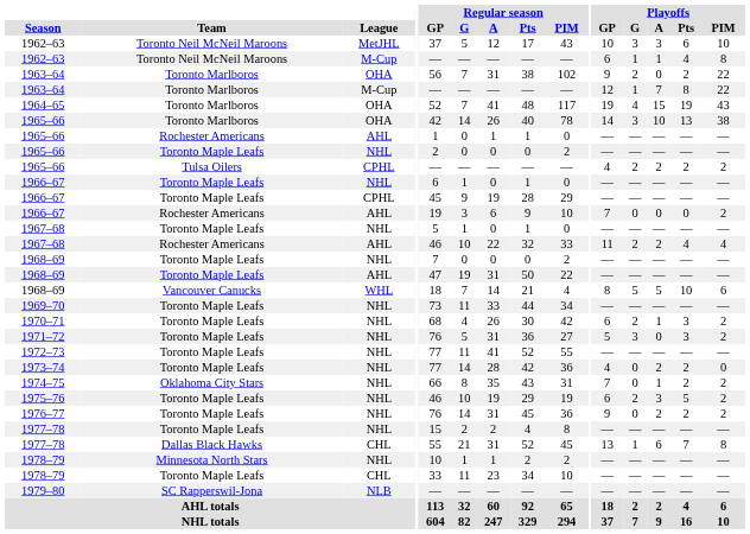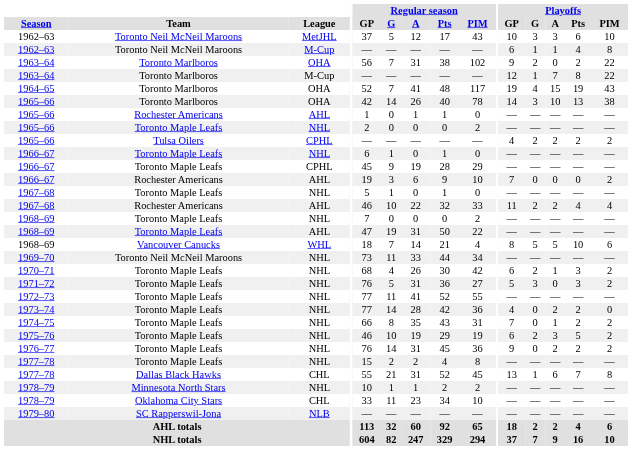 <table border="0" cellpadding="1" cellspacing="0" style="text-align:center; width:60em">
 <tr bgcolor="#e0e0e0">
 <th colspan="3" bgcolor="#ffffff"></th>
 <th rowspan="100" bgcolor="#ffffff"></th>
 <th colspan="5"><a href='#'>Regular season</a></th>
 <th rowspan="100" bgcolor="#ffffff"></th>
 <th colspan="5"><a href='#'>Playoffs</a></th>
 </tr>
 <tr bgcolor="#e0e0e0">
 <th><a href='#'>Season</a></th>
 <th>Team</th>
 <th>League</th>
 <th>GP</th>
 <th><a href='#'>G</a></th>
 <th><a href='#'>A</a></th>
 <th><a href='#'>Pts</a></th>
 <th><a href='#'>PIM</a></th>
 <th>GP</th>
 <th>G</th>
 <th>A</th>
 <th>Pts</th>
 <th>PIM</th>
 </tr>
 <tr>
 <td>1962–63</td>
 <td><a href='#'>Toronto Neil McNeil Maroons</a></td>
 <td><a href='#'>MetJHL</a></td>
 <td>37</td>
 <td>5</td>
 <td>12</td>
 <td>17</td>
 <td>43</td>
 <td>10</td>
 <td>3</td>
 <td>3</td>
 <td>6</td>
 <td>10</td>
 </tr>
 <tr bgcolor="#f0f0f0">
 <td><a href='#'>1962–63</a></td>
 <td>Toronto Neil McNeil Maroons</td>
 <td><a href='#'>M-Cup</a></td>
 <td>—</td>
 <td>—</td>
 <td>—</td>
 <td>—</td>
 <td>—</td>
 <td>6</td>
 <td>1</td>
 <td>1</td>
 <td>4</td>
 <td>8</td>
 </tr>
 <tr>
 <td><a href='#'>1963–64</a></td>
 <td><a href='#'>Toronto Marlboros</a></td>
 <td><a href='#'>OHA</a></td>
 <td>56</td>
 <td>7</td>
 <td>31</td>
 <td>38</td>
 <td>102</td>
 <td>9</td>
 <td>2</td>
 <td>0</td>
 <td>2</td>
 <td>22</td>
 </tr>
 <tr bgcolor="#f0f0f0">
 <td><a href='#'>1963–64</a></td>
 <td>Toronto Marlboros</td>
 <td>M-Cup</td>
 <td>—</td>
 <td>—</td>
 <td>—</td>
 <td>—</td>
 <td>—</td>
 <td>12</td>
 <td>1</td>
 <td>7</td>
 <td>8</td>
 <td>22</td>
 </tr>
 <tr>
 <td><a href='#'>1964–65</a></td>
 <td>Toronto Marlboros</td>
 <td>OHA</td>
 <td>52</td>
 <td>7</td>
 <td>41</td>
 <td>48</td>
 <td>117</td>
 <td>19</td>
 <td>4</td>
 <td>15</td>
 <td>19</td>
 <td>43</td>
 </tr>
 <tr bgcolor="#f0f0f0">
 <td><a href='#'>1965–66</a></td>
 <td>Toronto Marlboros</td>
 <td>OHA</td>
 <td>42</td>
 <td>14</td>
 <td>26</td>
 <td>40</td>
 <td>78</td>
 <td>14</td>
 <td>3</td>
 <td>10</td>
 <td>13</td>
 <td>38</td>
 </tr>
 <tr>
 <td><a href='#'>1965–66</a></td>
 <td><a href='#'>Rochester Americans</a></td>
 <td><a href='#'>AHL</a></td>
 <td>1</td>
 <td>0</td>
 <td>1</td>
 <td>1</td>
 <td>0</td>
 <td>—</td>
 <td>—</td>
 <td>—</td>
 <td>—</td>
 <td>—</td>
 </tr>
 <tr bgcolor="#f0f0f0">
 <td><a href='#'>1965–66</a></td>
 <td><a href='#'>Toronto Maple Leafs</a></td>
 <td><a href='#'>NHL</a></td>
 <td>2</td>
 <td>0</td>
 <td>0</td>
 <td>0</td>
 <td>2</td>
 <td>—</td>
 <td>—</td>
 <td>—</td>
 <td>—</td>
 <td>—</td>
 </tr>
 <tr>
 <td><a href='#'>1965–66</a></td>
 <td><a href='#'>Tulsa Oilers</a></td>
 <td><a href='#'>CPHL</a></td>
 <td>—</td>
 <td>—</td>
 <td>—</td>
 <td>—</td>
 <td>—</td>
 <td>4</td>
 <td>2</td>
 <td>2</td>
 <td>2</td>
 <td>2</td>
 </tr>
 <tr bgcolor="#f0f0f0">
 <td><a href='#'>1966–67</a></td>
 <td><a href='#'>Toronto Maple Leafs</a></td>
 <td><a href='#'>NHL</a></td>
 <td>6</td>
 <td>1</td>
 <td>0</td>
 <td>1</td>
 <td>0</td>
 <td>—</td>
 <td>—</td>
 <td>—</td>
 <td>—</td>
 <td>—</td>
 </tr>
 <tr>
 <td><a href='#'>1966–67</a></td>
 <td>Toronto Maple Leafs</td>
 <td>CPHL</td>
 <td>45</td>
 <td>9</td>
 <td>19</td>
 <td>28</td>
 <td>29</td>
 <td>—</td>
 <td>—</td>
 <td>—</td>
 <td>—</td>
 <td>—</td>
 </tr>
 <tr bgcolor="#f0f0f0">
 <td><a href='#'>1966–67</a></td>
 <td>Rochester Americans</td>
 <td>AHL</td>
 <td>19</td>
 <td>3</td>
 <td>6</td>
 <td>9</td>
 <td>10</td>
 <td>7</td>
 <td>0</td>
 <td>0</td>
 <td>0</td>
 <td>2</td>
 </tr>
 <tr>
 <td><a href='#'>1967–68</a></td>
 <td>Toronto Maple Leafs</td>
 <td>NHL</td>
 <td>5</td>
 <td>1</td>
 <td>0</td>
 <td>1</td>
 <td>0</td>
 <td>—</td>
 <td>—</td>
 <td>—</td>
 <td>—</td>
 <td>—</td>
 </tr>
 <tr bgcolor="#f0f0f0">
 <td><a href='#'>1967–68</a></td>
 <td>Rochester Americans</td>
 <td>AHL</td>
 <td>46</td>
 <td>10</td>
 <td>22</td>
 <td>32</td>
 <td>33</td>
 <td>11</td>
 <td>2</td>
 <td>2</td>
 <td>4</td>
 <td>4</td>
 </tr>
 <tr>
 <td><a href='#'>1968–69</a></td>
 <td>Toronto Maple Leafs</td>
 <td>NHL</td>
 <td>7</td>
 <td>0</td>
 <td>0</td>
 <td>0</td>
 <td>2</td>
 <td>—</td>
 <td>—</td>
 <td>—</td>
 <td>—</td>
 <td>—</td>
 </tr>
 <tr bgcolor="#f0f0f0">
 <td><a href='#'>1968–69</a></td>
 <td><a href='#'>Toronto Maple Leafs</a></td>
 <td>AHL</td>
 <td>47</td>
 <td>19</td>
 <td>31</td>
 <td>50</td>
 <td>22</td>
 <td>—</td>
 <td>—</td>
 <td>—</td>
 <td>—</td>
 <td>—</td>
 </tr>
 <tr>
 <td>1968–69</td>
 <td><a href='#'>Vancouver Canucks</a></td>
 <td><a href='#'>WHL</a></td>
 <td>18</td>
 <td>7</td>
 <td>14</td>
 <td>21</td>
 <td>4</td>
 <td>8</td>
 <td>5</td>
 <td>5</td>
 <td>10</td>
 <td>6</td>
 </tr>
 <tr bgcolor="#f0f0f0">
 <td><a href='#'>1969–70</a></td>
-<td>Toronto Maple Leafs</td>
+<td>Toronto Neil McNeil Maroons</td>
 <td>NHL</td>
 <td>73</td>
 <td>11</td>
 <td>33</td>
 <td>44</td>
 <td>34</td>
 <td>—</td>
 <td>—</td>
 <td>—</td>
 <td>—</td>
 <td>—</td>
 </tr>
 <tr>
 <td><a href='#'>1970–71</a></td>
 <td>Toronto Maple Leafs</td>
 <td>NHL</td>
 <td>68</td>
 <td>4</td>
 <td>26</td>
 <td>30</td>
 <td>42</td>
 <td>6</td>
 <td>2</td>
 <td>1</td>
 <td>3</td>
 <td>2</td>
 </tr>
 <tr bgcolor="#f0f0f0">
 <td><a href='#'>1971–72</a></td>
 <td>Toronto Maple Leafs</td>
 <td>NHL</td>
 <td>76</td>
 <td>5</td>
 <td>31</td>
 <td>36</td>
 <td>27</td>
 <td>5</td>
 <td>3</td>
 <td>0</td>
 <td>3</td>
 <td>2</td>
 </tr>
 <tr>
 <td><a href='#'>1972–73</a></td>
 <td>Toronto Maple Leafs</td>
 <td>NHL</td>
 <td>77</td>
 <td>11</td>
 <td>41</td>
 <td>52</td>
 <td>55</td>
 <td>—</td>
 <td>—</td>
 <td>—</td>
 <td>—</td>
 <td>—</td>
 </tr>
 <tr bgcolor="#f0f0f0">
 <td><a href='#'>1973–74</a></td>
 <td>Toronto Maple Leafs</td>
 <td>NHL</td>
 <td>77</td>
 <td>14</td>
 <td>28</td>
 <td>42</td>
 <td>36</td>
 <td>4</td>
 <td>0</td>
 <td>2</td>
 <td>2</td>
 <td>0</td>
 </tr>
 <tr>
 <td><a href='#'>1974–75</a></td>
-<td><a href='#'>Oklahoma City Stars</a></td>
+<td>Toronto Maple Leafs</td>
 <td>NHL</td>
 <td>66</td>
 <td>8</td>
 <td>35</td>
 <td>43</td>
 <td>31</td>
 <td>7</td>
 <td>0</td>
 <td>1</td>
 <td>2</td>
 <td>2</td>
 </tr>
 <tr bgcolor="#f0f0f0">
 <td><a href='#'>1975–76</a></td>
 <td>Toronto Maple Leafs</td>
 <td>NHL</td>
 <td>46</td>
 <td>10</td>
 <td>19</td>
 <td>29</td>
 <td>19</td>
 <td>6</td>
 <td>2</td>
 <td>3</td>
 <td>5</td>
 <td>2</td>
 </tr>
 <tr>
 <td><a href='#'>1976–77</a></td>
 <td>Toronto Maple Leafs</td>
 <td>NHL</td>
 <td>76</td>
 <td>14</td>
 <td>31</td>
 <td>45</td>
 <td>36</td>
 <td>9</td>
 <td>0</td>
 <td>2</td>
 <td>2</td>
 <td>2</td>
 </tr>
 <tr bgcolor="#f0f0f0">
 <td><a href='#'>1977–78</a></td>
 <td>Toronto Maple Leafs</td>
 <td>NHL</td>
 <td>15</td>
 <td>2</td>
 <td>2</td>
 <td>4</td>
 <td>8</td>
 <td>—</td>
 <td>—</td>
 <td>—</td>
 <td>—</td>
 <td>—</td>
 </tr>
 <tr>
 <td><a href='#'>1977–78</a></td>
 <td><a href='#'>Dallas Black Hawks</a></td>
 <td>CHL</td>
 <td>55</td>
 <td>21</td>
 <td>31</td>
 <td>52</td>
 <td>45</td>
 <td>13</td>
 <td>1</td>
 <td>6</td>
 <td>7</td>
 <td>8</td>
 </tr>
 <tr bgcolor="#f0f0f0">
 <td><a href='#'>1978–79</a></td>
 <td><a href='#'>Minnesota North Stars</a></td>
 <td>NHL</td>
 <td>10</td>
 <td>1</td>
 <td>1</td>
 <td>2</td>
 <td>2</td>
 <td>—</td>
 <td>—</td>
 <td>—</td>
 <td>—</td>
 <td>—</td>
 </tr>
 <tr>
 <td><a href='#'>1978–79</a></td>
-<td>Toronto Maple Leafs</td>
+<td><a href='#'>Oklahoma City Stars</a></td>
 <td>CHL</td>
 <td>33</td>
 <td>11</td>
 <td>23</td>
 <td>34</td>
 <td>10</td>
 <td>—</td>
 <td>—</td>
 <td>—</td>
 <td>—</td>
 <td>—</td>
 </tr>
 <tr bgcolor="#f0f0f0">
 <td><a href='#'>1979–80</a></td>
 <td><a href='#'>SC Rapperswil-Jona</a></td>
 <td><a href='#'>NLB</a></td>
 <td>—</td>
 <td>—</td>
 <td>—</td>
 <td>—</td>
 <td>—</td>
 <td>—</td>
 <td>—</td>
 <td>—</td>
 <td>—</td>
 <td>—</td>
 </tr>
 <tr bgcolor="#e0e0e0">
 <th colspan="3">AHL totals</th>
 <th>113</th>
 <th>32</th>
 <th>60</th>
 <th>92</th>
 <th>65</th>
 <th>18</th>
 <th>2</th>
 <th>2</th>
 <th>4</th>
 <th>6</th>
 </tr>
 <tr bgcolor="#e0e0e0">
 <th colspan="3">NHL totals</th>
 <th>604</th>
 <th>82</th>
 <th>247</th>
 <th>329</th>
 <th>294</th>
 <th>37</th>
 <th>7</th>
 <th>9</th>
 <th>16</th>
 <th>10</th>
 </tr>
 </table>
